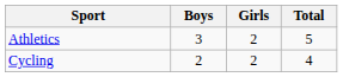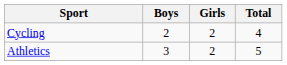 <table class="wikitable sortable" style="text-align:center;">
 <tr>
 <th width=180>Sport</th>
 <th width=55>Boys</th>
 <th width=55>Girls</th>
 <th width=55>Total</th>
 </tr>
 <tr>
+<td align=left><a href='#'>Cycling</a></td>
+<td>2</td>
+<td>2</td>
+<td>4</td>
+</tr>
+<tr>
 <td align=left><a href='#'>Athletics</a></td>
 <td>3</td>
 <td>2</td>
 <td>5</td>
 </tr>
-<tr>
-<td align=left><a href='#'>Cycling</a></td>
-<td>2</td>
-<td>2</td>
-<td>4</td>
-</tr>
 </table>
